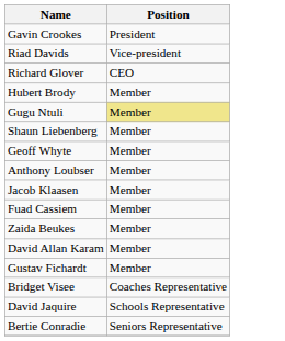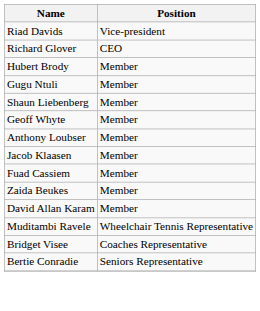 <table class="wikitable">
 <tr style="background:#EFEFEF">
 <th>Name</th>
 <th>Position</th>
-</tr>
-<tr>
-<td>Gavin Crookes</td>
-<td>President</td>
 </tr>
 <tr>
 <td>Riad Davids</td>
 <td>Vice-president</td>
 </tr>
 <tr>
 <td>Richard Glover</td>
 <td>CEO</td>
 </tr>
 <tr>
 <td>Hubert Brody</td>
 <td>Member</td>
 </tr>
 <tr>
 <td>Gugu Ntuli</td>
-<td style="background: khaki;">Member</td>
+<td>Member</td>
 </tr>
 <tr>
 <td>Shaun Liebenberg</td>
 <td>Member</td>
 </tr>
 <tr>
 <td>Geoff Whyte</td>
 <td>Member</td>
 </tr>
 <tr>
 <td>Anthony Loubser</td>
 <td>Member</td>
 </tr>
 <tr>
 <td>Jacob Klaasen</td>
 <td>Member</td>
 </tr>
 <tr>
 <td>Fuad Cassiem</td>
 <td>Member</td>
 </tr>
 <tr>
 <td>Zaida Beukes</td>
 <td>Member</td>
 </tr>
 <tr>
 <td>David Allan Karam</td>
 <td>Member</td>
 </tr>
 <tr>
-<td>Gustav Fichardt</td>
-<td>Member</td>
+<td>Muditambi Ravele</td>
+<td>Wheelchair Tennis Representative</td>
 </tr>
 <tr>
 <td>Bridget Visee</td>
 <td>Coaches Representative</td>
-</tr>
-<tr>
-<td>David Jaquire</td>
-<td>Schools Representative</td>
 </tr>
 <tr>
 <td>Bertie Conradie</td>
 <td>Seniors Representative</td>
 </tr>
 <tr>
 </tr>
 </table>
